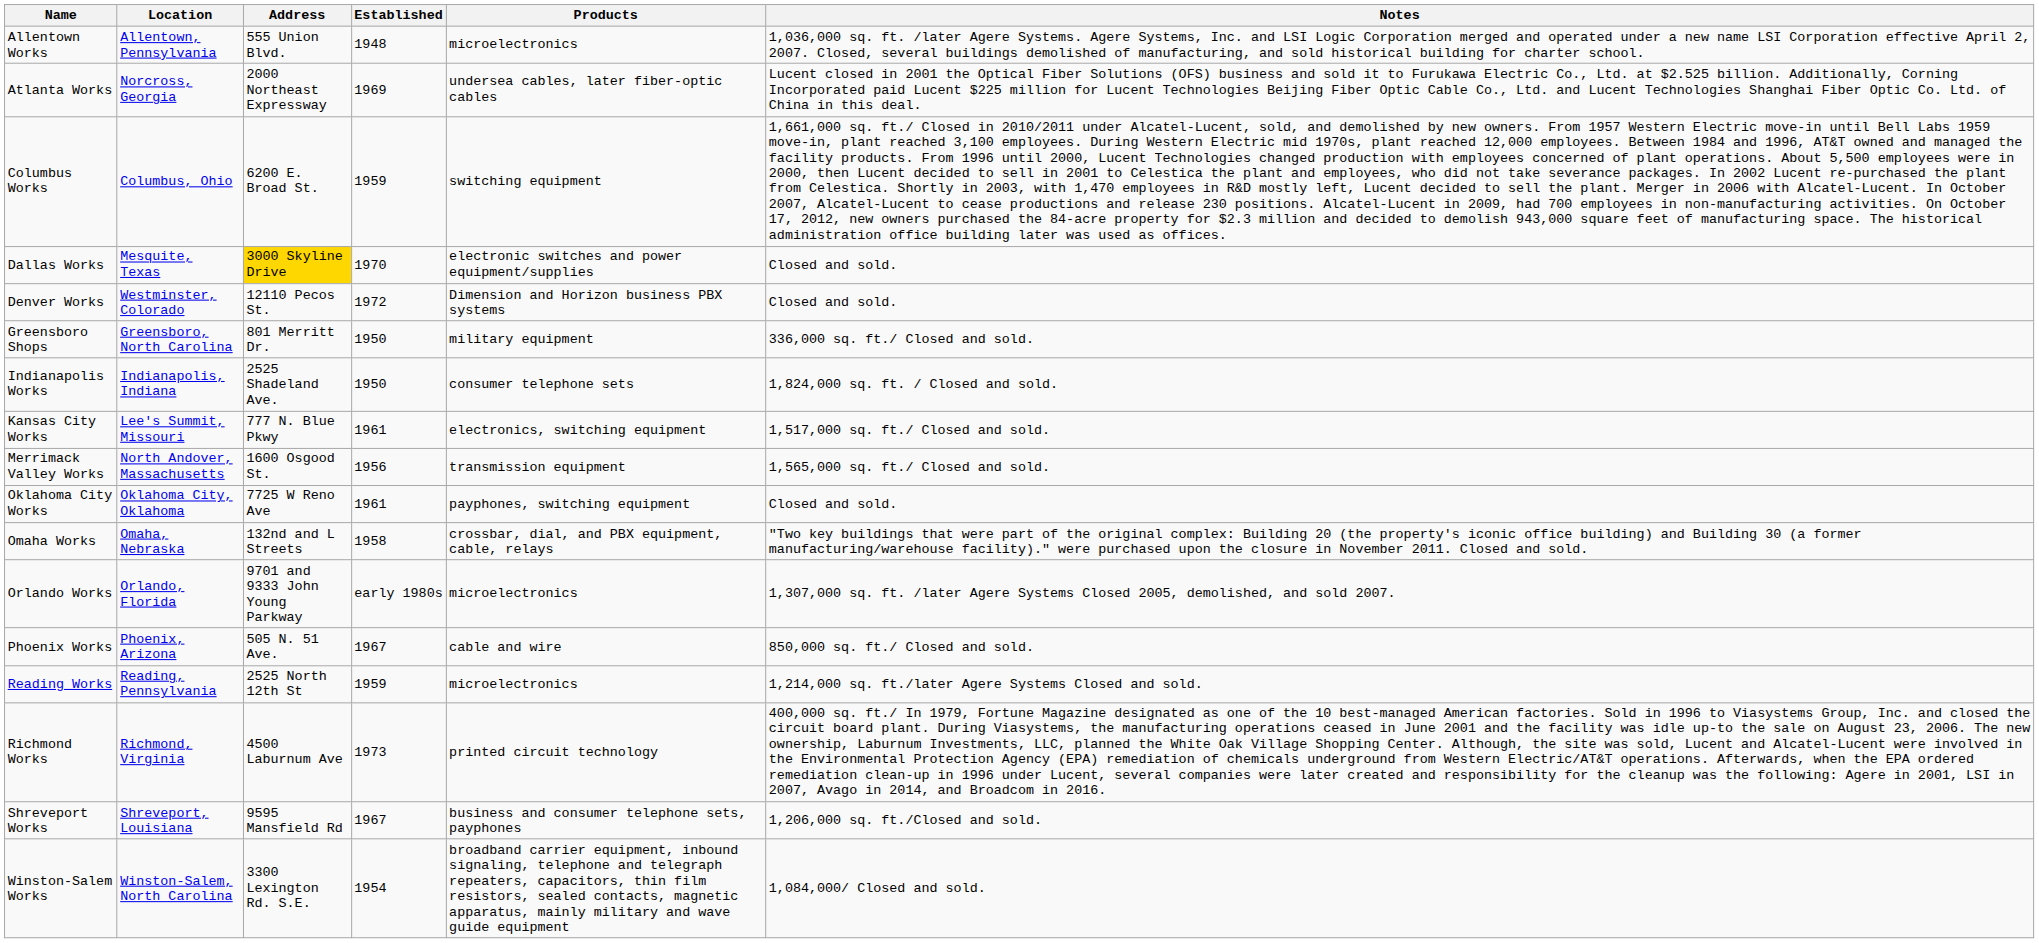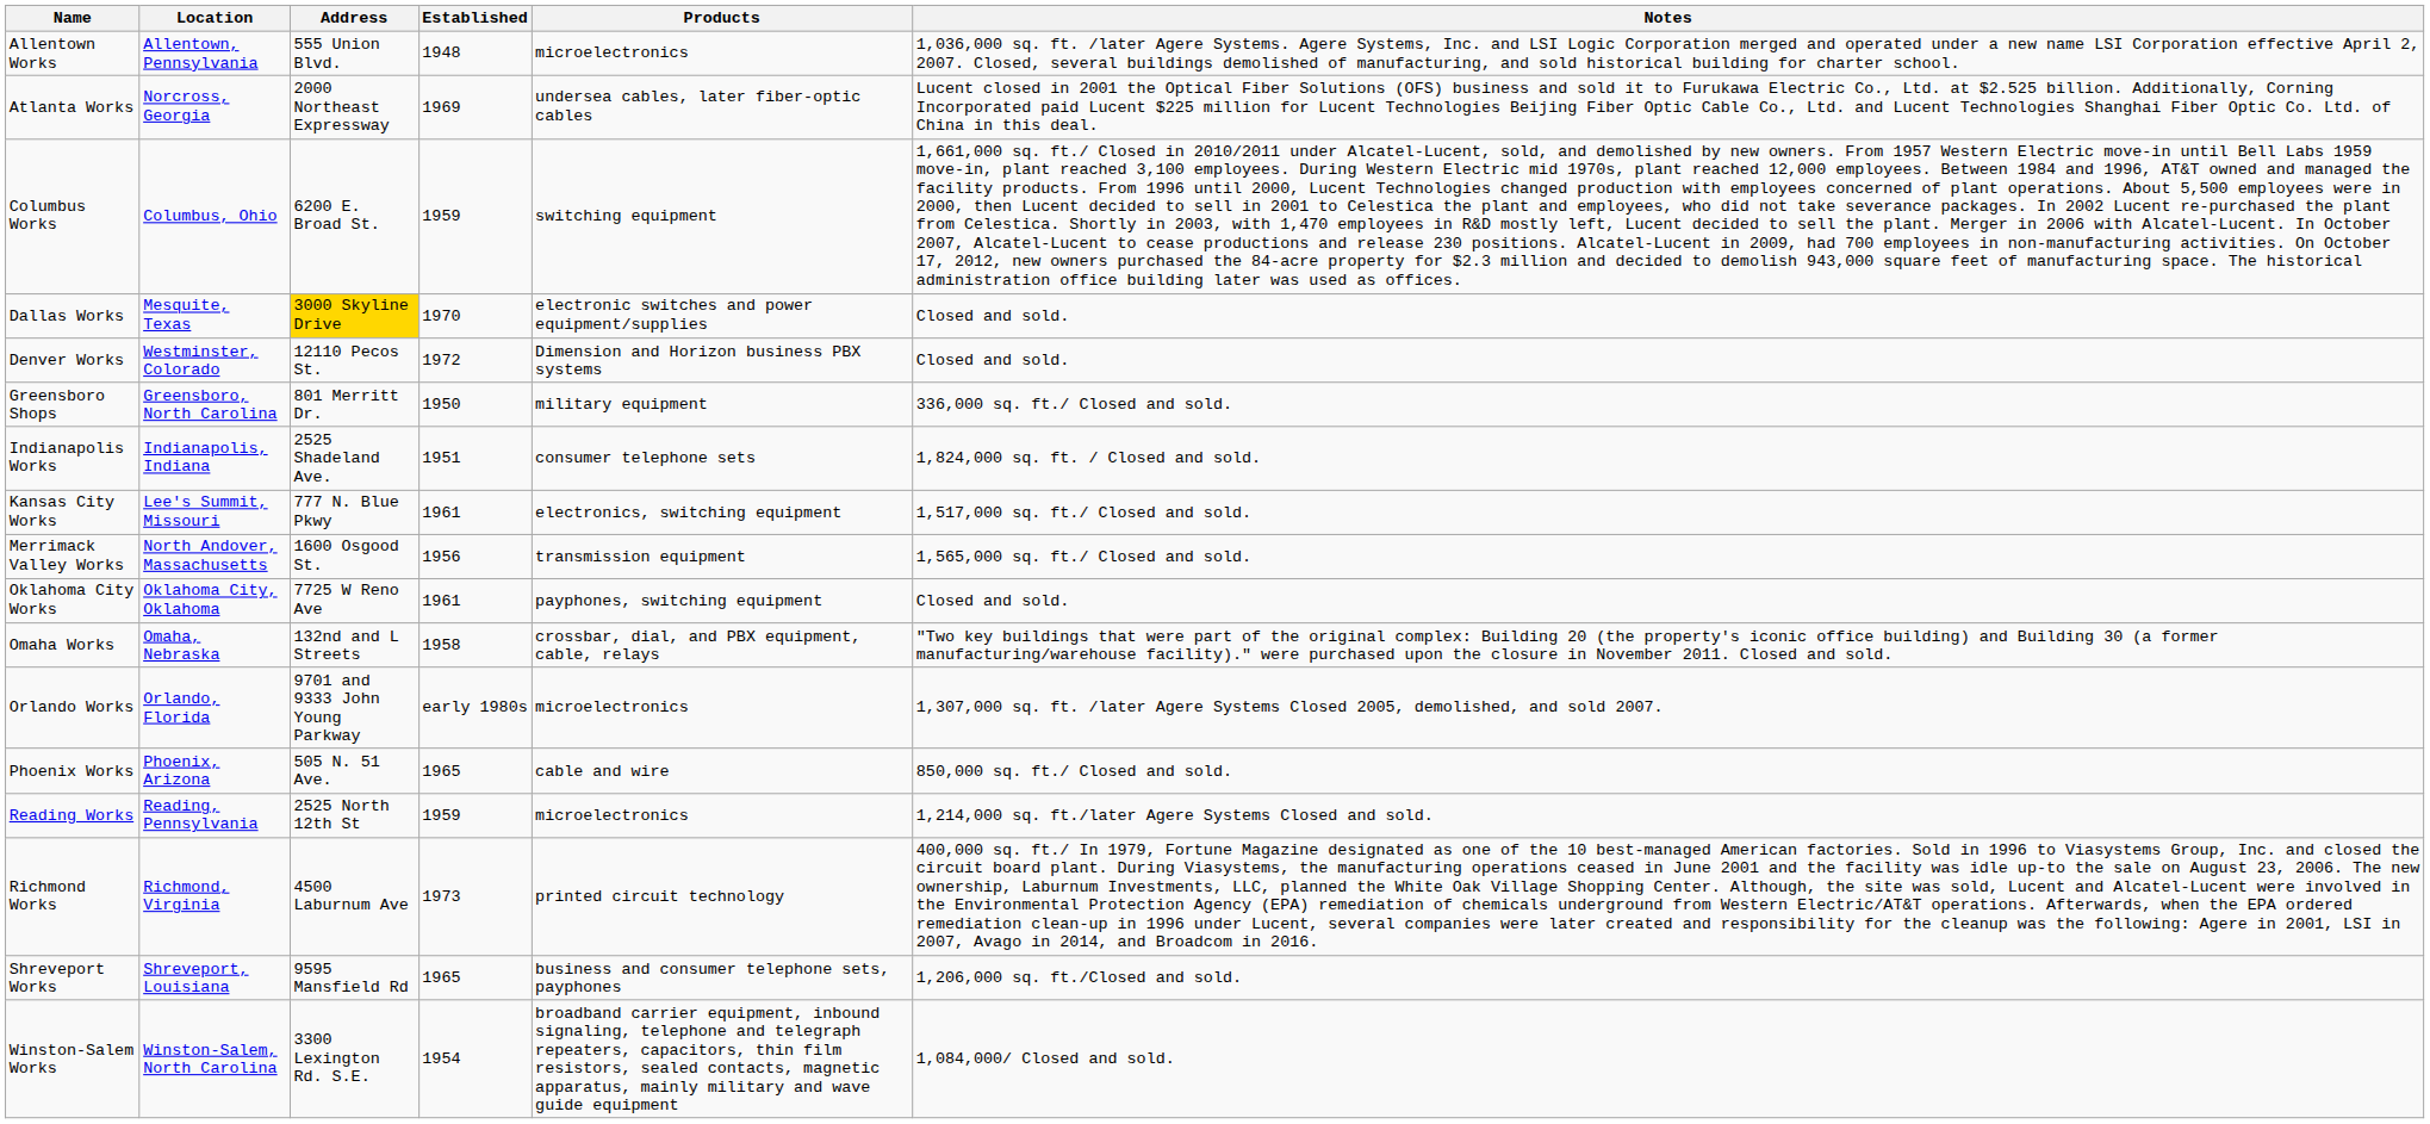 <table class="wikitable">
 <tr>
 <th>Name</th>
 <th>Location</th>
 <th>Address</th>
 <th>Established</th>
 <th>Products</th>
 <th>Notes</th>
 </tr>
 <tr>
 <td>Allentown Works</td>
 <td><a href='#'>Allentown, Pennsylvania</a></td>
 <td>555 Union Blvd.</td>
 <td>1948</td>
 <td>microelectronics</td>
 <td>1,036,000 sq. ft. /later Agere Systems. Agere Systems, Inc. and LSI Logic Corporation merged and operated under a new name LSI Corporation effective April 2, 2007.  Closed, several buildings demolished of manufacturing, and sold historical building for charter school.</td>
 </tr>
 <tr>
 <td>Atlanta Works</td>
 <td><a href='#'>Norcross, Georgia</a></td>
 <td>2000 Northeast Expressway</td>
 <td>1969</td>
 <td>undersea cables, later fiber-optic cables</td>
 <td> Lucent closed in 2001 the Optical Fiber Solutions (OFS) business and sold it to Furukawa Electric Co., Ltd. at $2.525 billion. Additionally, Corning Incorporated paid Lucent $225 million for Lucent Technologies Beijing Fiber Optic Cable Co., Ltd. and Lucent Technologies Shanghai Fiber Optic Co. Ltd. of China in this deal.</td>
 </tr>
 <tr>
 <td>Columbus Works</td>
 <td><a href='#'>Columbus, Ohio</a></td>
 <td>6200 E. Broad St.</td>
 <td>1959</td>
 <td>switching equipment</td>
 <td>1,661,000 sq. ft./ Closed in 2010/2011 under Alcatel-Lucent, sold, and demolished by new owners. From 1957 Western Electric move-in until Bell Labs 1959 move-in, plant reached 3,100 employees. During Western Electric mid 1970s, plant reached 12,000 employees. Between 1984 and 1996, AT&T owned and managed the facility products. From 1996 until 2000, Lucent Technologies changed production with employees concerned of plant operations. About 5,500 employees were in 2000, then Lucent decided to sell in 2001 to Celestica the plant and employees, who did not take severance packages. In 2002 Lucent re-purchased the plant from Celestica. Shortly in 2003, with 1,470 employees in R&D mostly left, Lucent decided to sell the plant. Merger in 2006 with Alcatel-Lucent. In October 2007, Alcatel-Lucent to cease productions and release 230 positions. Alcatel-Lucent in 2009, had 700 employees in non-manufacturing activities. On October 17, 2012, new owners purchased the 84-acre property for $2.3 million and decided to demolish 943,000 square feet of manufacturing space. The historical administration office building later was used as offices.</td>
 </tr>
 <tr>
 <td>Dallas Works</td>
 <td><a href='#'>Mesquite, Texas</a></td>
 <td style="background: gold;">3000 Skyline Drive</td>
 <td>1970</td>
 <td>electronic switches and power equipment/supplies</td>
 <td> Closed and sold.</td>
 </tr>
 <tr>
 <td>Denver Works</td>
 <td><a href='#'>Westminster, Colorado</a></td>
 <td>12110 Pecos St.</td>
 <td>1972</td>
 <td>Dimension and Horizon business PBX systems</td>
 <td> Closed and sold.</td>
 </tr>
 <tr>
 <td>Greensboro Shops</td>
 <td><a href='#'>Greensboro, North Carolina</a></td>
 <td>801 Merritt Dr.</td>
 <td>1950</td>
 <td>military equipment</td>
 <td>336,000 sq. ft./ Closed and sold.</td>
 </tr>
 <tr>
 <td>Indianapolis Works</td>
 <td><a href='#'>Indianapolis, Indiana</a></td>
 <td>2525 Shadeland Ave.</td>
-<td>1950</td>
+<td>1951</td>
 <td>consumer telephone sets</td>
 <td>1,824,000 sq. ft. / Closed and sold.</td>
 </tr>
 <tr>
 <td>Kansas City Works</td>
 <td><a href='#'>Lee's Summit, Missouri</a></td>
 <td>777 N. Blue Pkwy</td>
 <td>1961</td>
 <td>electronics, switching equipment</td>
 <td>1,517,000 sq. ft./ Closed and sold.</td>
 </tr>
 <tr>
 <td>Merrimack Valley Works</td>
 <td><a href='#'>North Andover, Massachusetts</a></td>
 <td>1600 Osgood St.</td>
 <td>1956</td>
 <td>transmission equipment</td>
 <td>1,565,000 sq. ft./ Closed and sold.</td>
 </tr>
 <tr>
 <td>Oklahoma City Works</td>
 <td><a href='#'>Oklahoma City, Oklahoma</a></td>
 <td>7725 W Reno Ave</td>
 <td>1961</td>
 <td>payphones, switching equipment</td>
 <td> Closed and sold.</td>
 </tr>
 <tr>
 <td>Omaha Works</td>
 <td><a href='#'>Omaha, Nebraska</a></td>
 <td>132nd and L Streets</td>
 <td>1958</td>
 <td>crossbar, dial, and PBX equipment, cable, relays</td>
 <td>"Two key buildings that were part of the original complex: Building 20 (the property's iconic office building) and Building 30 (a former manufacturing/warehouse facility)." were purchased upon the closure in November 2011. Closed and sold.</td>
 </tr>
 <tr>
 <td>Orlando Works</td>
 <td><a href='#'>Orlando, Florida</a></td>
 <td>9701 and 9333 John Young Parkway</td>
 <td>early 1980s</td>
 <td>microelectronics</td>
 <td>1,307,000 sq. ft. /later Agere Systems Closed 2005, demolished, and sold 2007.</td>
 </tr>
 <tr>
 <td>Phoenix Works</td>
 <td><a href='#'>Phoenix, Arizona</a></td>
 <td>505 N. 51 Ave.</td>
-<td>1967</td>
+<td>1965</td>
 <td>cable and wire</td>
 <td>850,000 sq. ft./ Closed and sold.</td>
 </tr>
 <tr>
 <td><a href='#'>Reading Works</a></td>
 <td><a href='#'>Reading, Pennsylvania</a></td>
 <td>2525 North 12th St</td>
 <td>1959</td>
 <td>microelectronics</td>
 <td>1,214,000 sq. ft./later Agere Systems Closed and sold.</td>
 </tr>
 <tr>
 <td>Richmond Works</td>
 <td><a href='#'>Richmond, Virginia</a></td>
 <td>4500 Laburnum Ave</td>
 <td>1973</td>
 <td>printed circuit technology</td>
 <td>400,000 sq. ft./ In 1979, Fortune Magazine designated as one of the 10 best-managed American factories. Sold in 1996 to Viasystems Group, Inc. and closed the circuit board plant. During Viasystems, the manufacturing operations ceased in June 2001 and the facility was idle up-to the sale on August 23, 2006. The new ownership, Laburnum Investments, LLC, planned the White Oak Village Shopping Center. Although, the site was sold, Lucent and Alcatel-Lucent were involved in the Environmental Protection Agency (EPA) remediation of chemicals underground from Western Electric/AT&T operations. Afterwards, when the EPA ordered remediation clean-up in 1996 under Lucent, several companies were later created and responsibility for the cleanup was the following: Agere in 2001, LSI in 2007, Avago in 2014, and Broadcom in 2016.</td>
 </tr>
 <tr>
 <td>Shreveport Works</td>
 <td><a href='#'>Shreveport, Louisiana</a></td>
 <td>9595 Mansfield Rd</td>
-<td>1967</td>
+<td>1965</td>
 <td>business and consumer telephone sets, payphones</td>
 <td>1,206,000 sq. ft./Closed and sold.</td>
 </tr>
 <tr>
 <td>Winston-Salem Works</td>
 <td><a href='#'>Winston-Salem, North Carolina</a></td>
 <td>3300 Lexington Rd. S.E.</td>
 <td>1954</td>
 <td>broadband carrier equipment, inbound signaling, telephone and telegraph repeaters, capacitors, thin film resistors, sealed contacts, magnetic apparatus, mainly military and wave guide equipment</td>
 <td>1,084,000/ Closed and sold.</td>
 </tr>
 </table>
